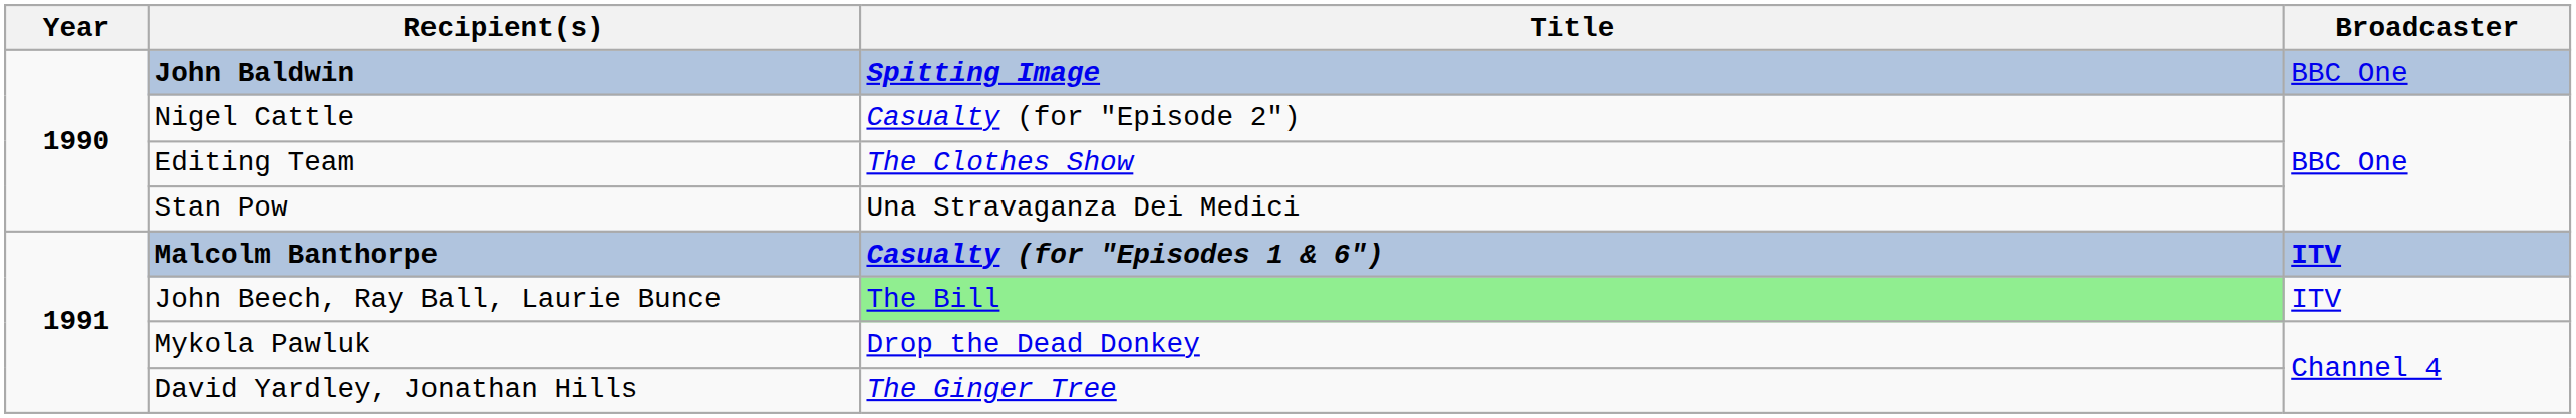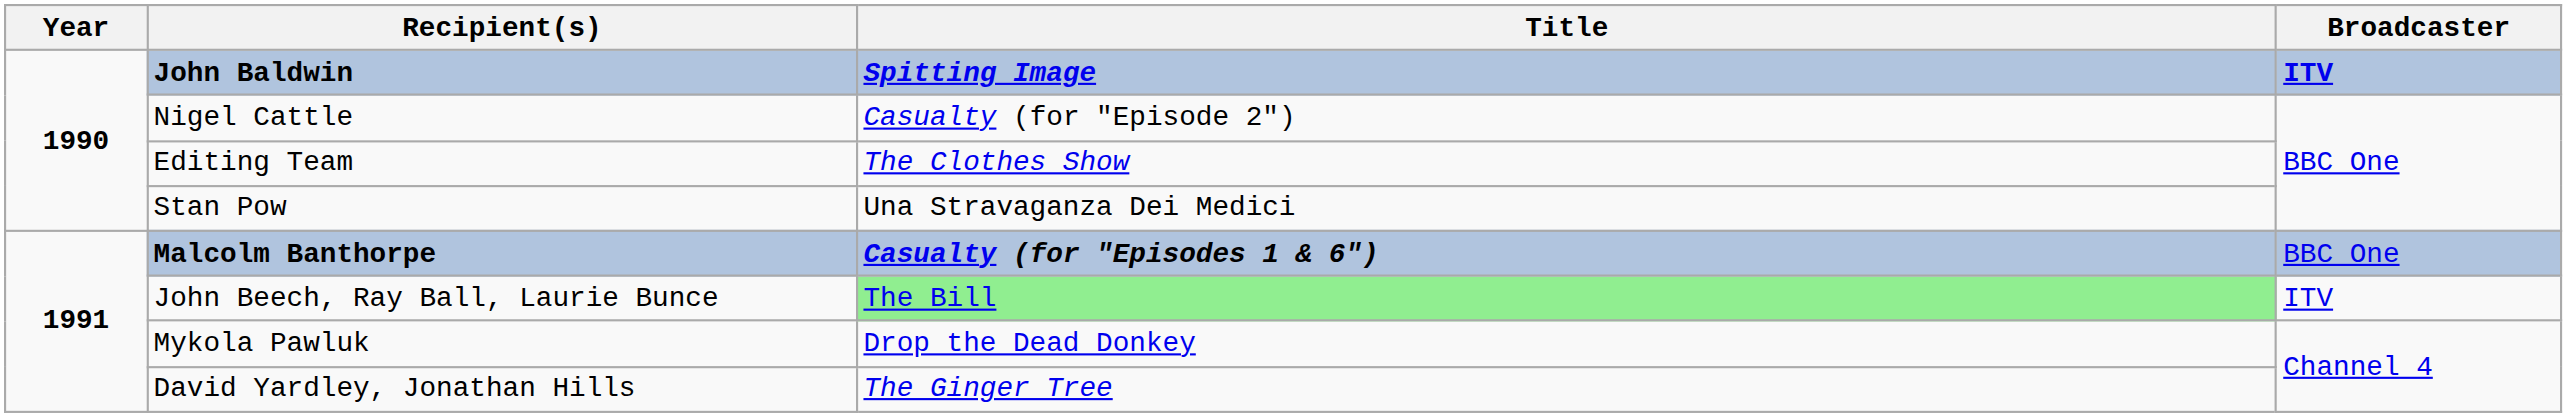 <table class="wikitable" width="95%">
 <tr>
 <th width=5%>Year</th>
 <th width=25%><strong>Recipient(s)</strong></th>
 <th width=50%>Title</th>
 <th width=10%><strong>Broadcaster</strong></th>
 </tr>
 <tr>
 <td rowspan="4" style="text-align:center;"><strong>1990</strong></td>
 <td style="background:#B0C4DE;"><strong>John Baldwin</strong></td>
 <td style="background:#B0C4DE;"><strong><em><a href='#'>Spitting Image</a></em></strong></td>
-<td style="background:#B0C4DE;"></strong><a href='#'>BBC One</a><strong></td>
+<td style="background:#B0C4DE;"><strong><a href='#'>ITV</a></strong></td>
 </tr>
 <tr>
 <td>Nigel Cattle</td>
 <td><em><a href='#'>Casualty</a></em> (for "Episode 2")</td>
 <td rowspan="3"><a href='#'>BBC One</a></td>
 </tr>
 <tr>
 <td>Editing Team</td>
 <td><em><a href='#'>The Clothes Show</a></em></td>
 </tr>
 <tr>
 <td>Stan Pow</td>
 <td></em>Una Stravaganza Dei Medici<em></td>
 </tr>
 <tr>
 <td rowspan="4" style="text-align:center;"><strong>1991</strong></td>
 <td style="background:#B0C4DE;"><strong>Malcolm Banthorpe</strong></td>
 <td style="background:#B0C4DE;"><strong><em><a href='#'>Casualty</a><em> (for "Episodes 1 & 6")<strong></td>
-<td style="background:#B0C4DE;"><strong><a href='#'>ITV</a></strong></td>
+<td style="background:#B0C4DE;"></strong><a href='#'>BBC One</a><strong></td>
 </tr>
 <tr>
 <td>John Beech, Ray Ball, Laurie Bunce</td>
 <td style="background: lightgreen;"></em><a href='#'>The Bill</a><em></td>
 <td><a href='#'>ITV</a></td>
 </tr>
 <tr>
 <td>Mykola Pawluk</td>
 <td></em><a href='#'>Drop the Dead Donkey</a><em></td>
 <td rowspan="2"><a href='#'>Channel 4</a></td>
 </tr>
 <tr>
 <td>David Yardley, Jonathan Hills</td>
 <td><em><a href='#'>The Ginger Tree</a></em></td>
 </tr>
 </table>
